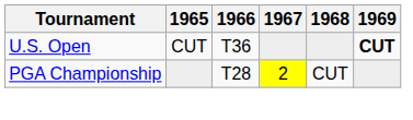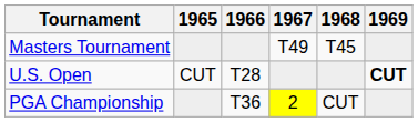 <table class="wikitable" style="font-size:95%;text-align:center;">
 <tr>
 <th>Tournament</th>
 <th>1965</th>
 <th>1966</th>
 <th>1967</th>
 <th>1968</th>
 <th>1969</th>
 </tr>
 <tr>
+<td align=left><a href='#'>Masters Tournament</a></td>
+<td style="background:#eeeeee;"></td>
+<td style="background:#eeeeee;"></td>
+<td>T49</td>
+<td>T45</td>
+<td style="background:#eeeeee;"></td>
+</tr>
+<tr>
 <td align=left><a href='#'>U.S. Open</a></td>
 <td>CUT</td>
-<td>T36</td>
+<td>T28</td>
 <td style="background:#eeeeee;"></td>
 <td style="background:#eeeeee;"></td>
 <td><strong>CUT</strong></td>
 </tr>
 <tr>
 <td align=left><a href='#'>PGA Championship</a></td>
 <td style="background:#eeeeee;"></td>
-<td>T28</td>
+<td>T36</td>
 <td style="background:yellow;">2</td>
 <td>CUT</td>
 <td style="background:#eeeeee;"></td>
 </tr>
 </table>
